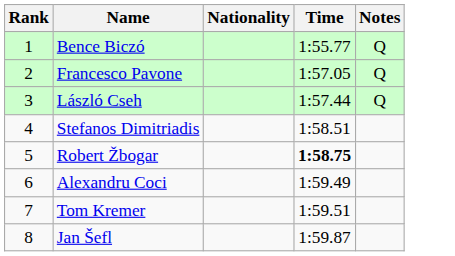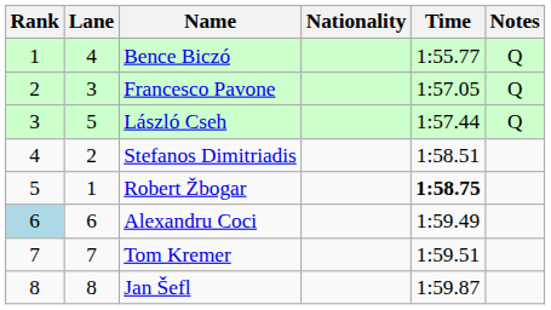 <table class="wikitable sortable" style="text-align:center">
 <tr>
 <th>Rank</th>
+<th>Lane</th>
 <th>Name</th>
 <th>Nationality</th>
 <th>Time</th>
 <th>Notes</th>
 </tr>
 <tr bgcolor=ccffcc>
 <td>1</td>
+<td>4</td>
 <td align=left><a href='#'>Bence Biczó</a></td>
 <td align=left></td>
 <td>1:55.77</td>
 <td>Q</td>
 </tr>
 <tr bgcolor=ccffcc>
 <td>2</td>
+<td>3</td>
 <td align=left><a href='#'>Francesco Pavone</a></td>
 <td align=left></td>
 <td>1:57.05</td>
 <td>Q</td>
 </tr>
 <tr bgcolor=ccffcc>
 <td>3</td>
+<td>5</td>
 <td align=left><a href='#'>László Cseh</a></td>
 <td align=left></td>
 <td>1:57.44</td>
 <td>Q</td>
 </tr>
 <tr>
 <td>4</td>
+<td>2</td>
 <td align=left><a href='#'>Stefanos Dimitriadis</a></td>
 <td align=left></td>
 <td>1:58.51</td>
 <td></td>
 </tr>
 <tr>
 <td>5</td>
+<td>1</td>
 <td align=left><a href='#'>Robert Žbogar</a></td>
 <td align=left></td>
 <td><strong>1:58.75</strong></td>
 <td></td>
 </tr>
 <tr>
+<td style="background: lightblue;">6</td>
 <td>6</td>
 <td align=left><a href='#'>Alexandru Coci</a></td>
 <td align=left></td>
 <td>1:59.49</td>
 <td></td>
 </tr>
 <tr>
 <td>7</td>
+<td>7</td>
 <td align=left><a href='#'>Tom Kremer</a></td>
 <td align=left></td>
 <td>1:59.51</td>
 <td></td>
 </tr>
 <tr>
 <td>8</td>
+<td>8</td>
 <td align=left><a href='#'>Jan Šefl</a></td>
 <td align=left></td>
 <td>1:59.87</td>
 <td></td>
 </tr>
 </table>
